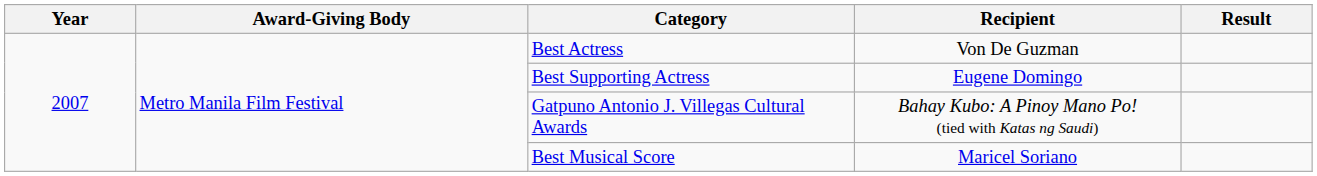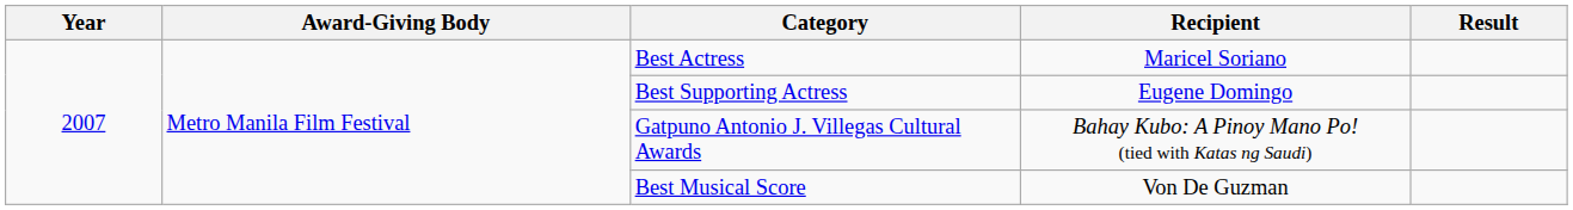 <table | width="90%" class="wikitable sortable">
 <tr>
 <th width="10%">Year</th>
 <th width="30%">Award-Giving Body</th>
 <th width="25%">Category</th>
 <th width="25%">Recipient</th>
 <th width="10%">Result</th>
 </tr>
 <tr>
 <td rowspan="4" align="center"><a href='#'>2007</a></td>
 <td rowspan="4" align="left"><a href='#'>Metro Manila Film Festival</a></td>
 <td align="left"><a href='#'>Best Actress</a></td>
-<td align="center">Von De Guzman</td>
+<td align="center"><a href='#'>Maricel Soriano</a></td>
 <td></td>
 </tr>
 <tr>
 <td align="left"><a href='#'>Best Supporting Actress</a></td>
 <td align="center"><a href='#'>Eugene Domingo</a></td>
 <td></td>
 </tr>
 <tr>
 <td align="left"><a href='#'>Gatpuno Antonio J. Villegas Cultural Awards</a></td>
 <td align="center"><em>Bahay Kubo: A Pinoy Mano Po!</em><br><small>(tied with <em>Katas ng Saudi</em>)</small></td>
 <td></td>
 </tr>
 <tr>
 <td align="left"><a href='#'>Best Musical Score</a></td>
-<td align="center"><a href='#'>Maricel Soriano</a></td>
+<td align="center">Von De Guzman</td>
 <td></td>
 </tr>
 </table>
